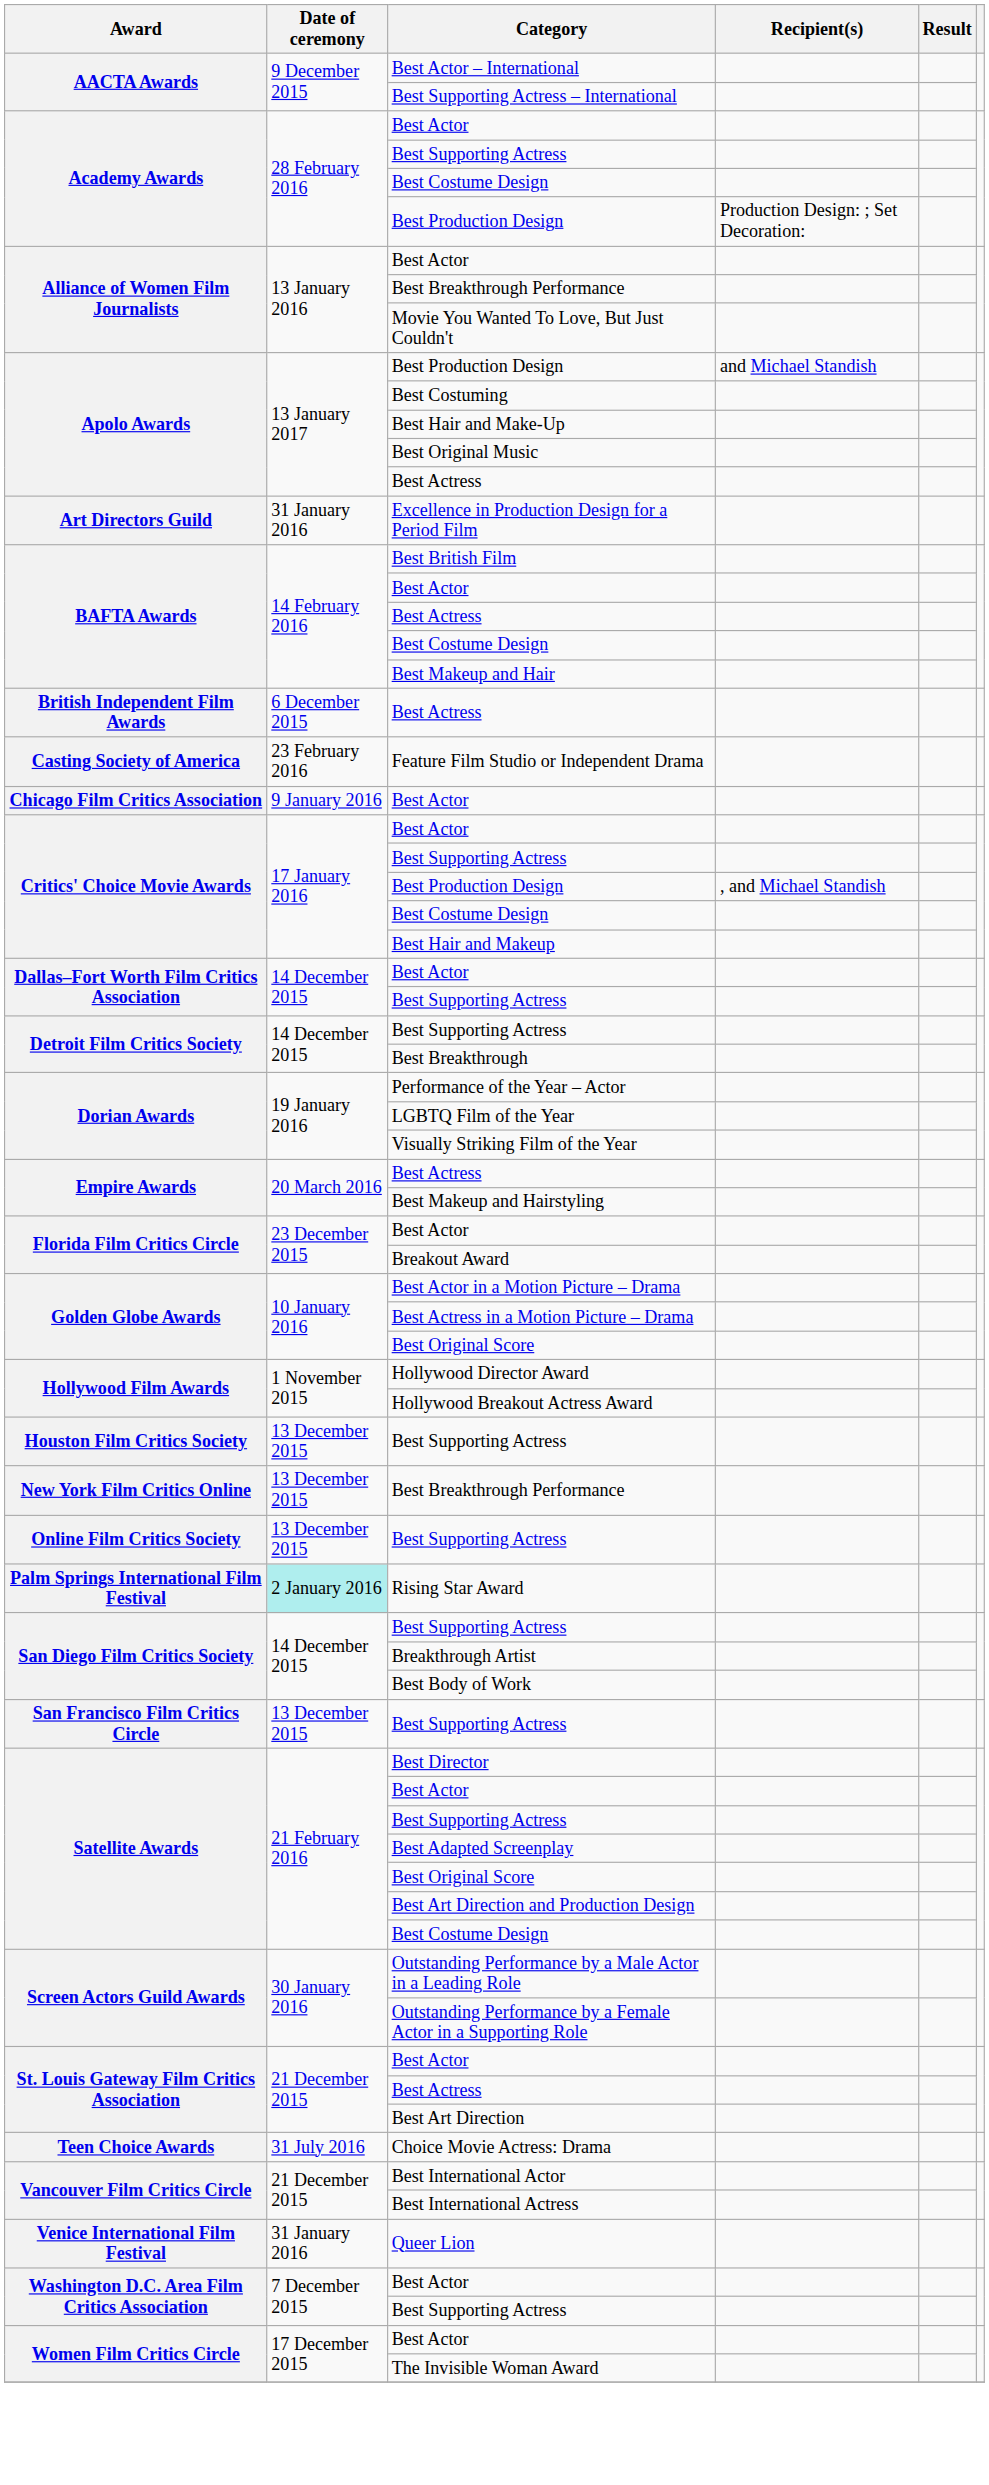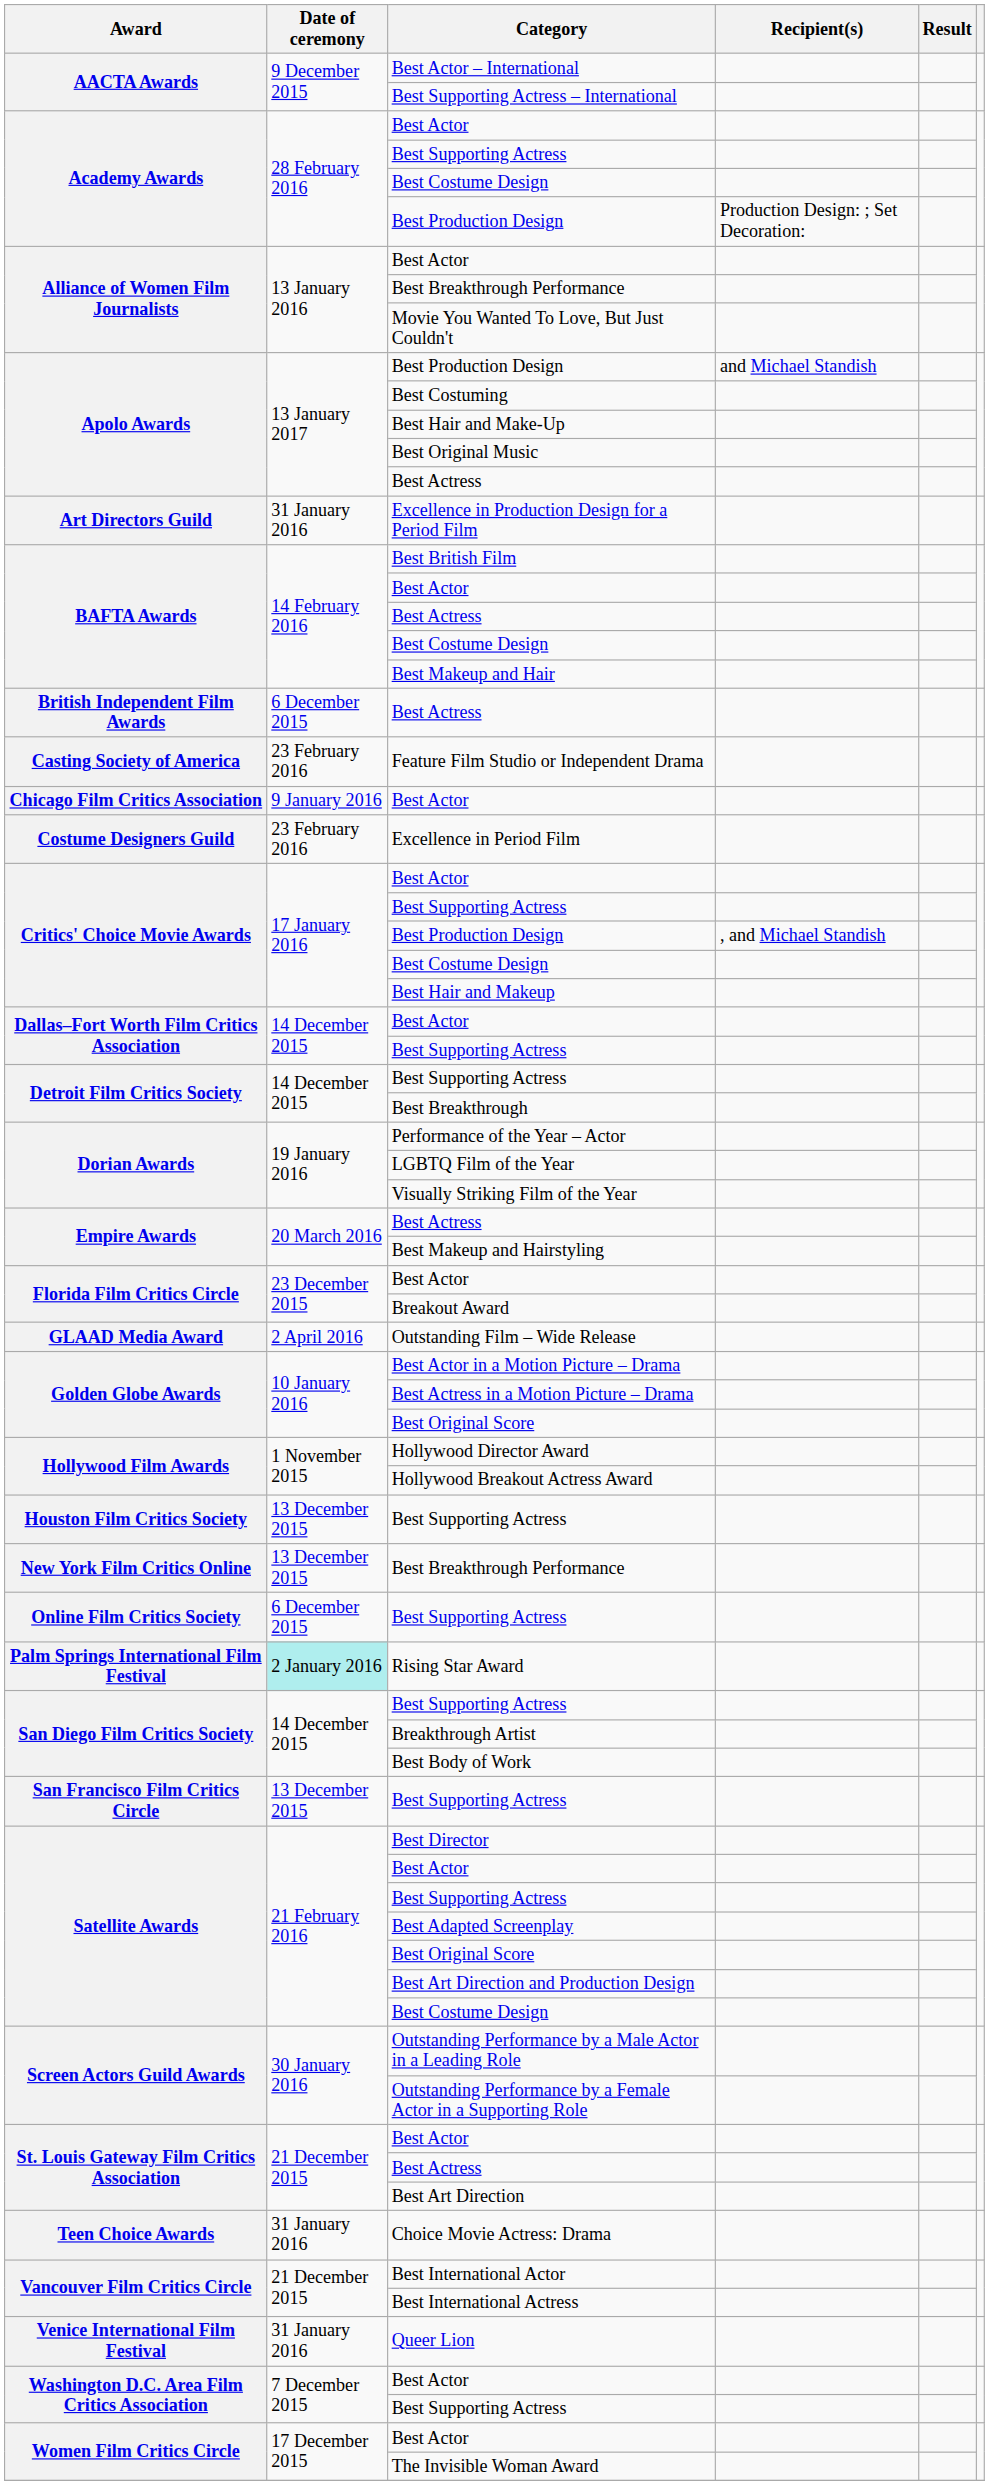 <table class="wikitable plainrowheaders sortable">
 <tr>
 <th scope="col">Award</th>
 <th scope="col">Date of ceremony</th>
 <th scope="col">Category</th>
 <th scope="col">Recipient(s)</th>
 <th scope="col">Result</th>
 <th scope="col" class="unsortable"></th>
 </tr>
 <tr>
 <th scope="row" rowspan=2><a href='#'>AACTA Awards</a></th>
 <td rowspan=2><a href='#'>9 December 2015</a></td>
 <td><a href='#'>Best Actor – International</a></td>
 <td></td>
 <td></td>
 <td style="text-align:center;" rowspan=2></td>
 </tr>
 <tr>
 <td><a href='#'>Best Supporting Actress – International</a></td>
 <td></td>
 <td></td>
 </tr>
 <tr>
 <th scope="row" rowspan=4><a href='#'>Academy Awards</a></th>
 <td rowspan=4><a href='#'>28 February 2016</a></td>
 <td><a href='#'>Best Actor</a></td>
 <td></td>
 <td></td>
 <td style="text-align:center;" rowspan=4></td>
 </tr>
 <tr>
 <td><a href='#'>Best Supporting Actress</a></td>
 <td></td>
 <td></td>
 </tr>
 <tr>
 <td><a href='#'>Best Costume Design</a></td>
 <td></td>
 <td></td>
 </tr>
 <tr>
 <td><a href='#'>Best Production Design</a></td>
 <td>Production Design: ; Set Decoration: </td>
 <td></td>
 </tr>
 <tr>
 <th scope="row" rowspan=3><a href='#'>Alliance of Women Film Journalists</a></th>
 <td rowspan=3>13 January 2016</td>
 <td>Best Actor</td>
 <td></td>
 <td></td>
 <td style="text-align:center;" rowspan=3></td>
 </tr>
 <tr>
 <td>Best Breakthrough Performance</td>
 <td></td>
 <td></td>
 </tr>
 <tr>
 <td>Movie You Wanted To Love, But Just Couldn't</td>
 <td></td>
 <td></td>
 </tr>
 <tr>
 <th scope="row" rowspan="5"><a href='#'>Apolo Awards</a></th>
 <td rowspan="5">13 January 2017</td>
 <td>Best Production Design</td>
 <td> and <a href='#'>Michael Standish</a></td>
 <td></td>
 <td rowspan="5" style="text-align:center;"></td>
 </tr>
 <tr>
 <td>Best Costuming</td>
 <td></td>
 <td></td>
 </tr>
 <tr>
 <td>Best Hair and Make-Up</td>
 <td></td>
 <td></td>
 </tr>
 <tr>
 <td>Best Original Music</td>
 <td></td>
 <td></td>
 </tr>
 <tr>
 <td>Best Actress</td>
 <td></td>
 <td></td>
 </tr>
 <tr>
 <th scope="row"><a href='#'>Art Directors Guild</a></th>
 <td>31 January 2016</td>
 <td><a href='#'>Excellence in Production Design for a Period Film</a></td>
 <td></td>
 <td></td>
 <td style="text-align:center;"></td>
 </tr>
 <tr>
 <th scope="row" rowspan=5><a href='#'>BAFTA Awards</a></th>
 <td rowspan=5><a href='#'>14 February 2016</a></td>
 <td><a href='#'>Best British Film</a></td>
 <td></td>
 <td></td>
 <td style="text-align:center;" rowspan=5></td>
 </tr>
 <tr>
 <td><a href='#'>Best Actor</a></td>
 <td></td>
 <td></td>
 </tr>
 <tr>
 <td><a href='#'>Best Actress</a></td>
 <td></td>
 <td></td>
 </tr>
 <tr>
 <td><a href='#'>Best Costume Design</a></td>
 <td></td>
 <td></td>
 </tr>
 <tr>
 <td><a href='#'>Best Makeup and Hair</a></td>
 <td></td>
 <td></td>
 </tr>
 <tr>
 <th scope="row"><a href='#'>British Independent Film Awards</a></th>
 <td><a href='#'>6 December 2015</a></td>
 <td><a href='#'>Best Actress</a></td>
 <td></td>
 <td></td>
 <td style="text-align:center;"></td>
 </tr>
 <tr>
 <th scope="row"><a href='#'>Casting Society of America</a></th>
 <td>23 February 2016</td>
 <td>Feature Film Studio or Independent Drama</td>
 <td></td>
 <td></td>
 <td style="text-align:center;"></td>
 </tr>
 <tr>
 <th scope="row"><a href='#'>Chicago Film Critics Association</a></th>
 <td><a href='#'>9 January 2016</a></td>
 <td><a href='#'>Best Actor</a></td>
 <td></td>
 <td></td>
 <td style="text-align:center;"></td>
 </tr>
 <tr>
+<th scope="row"><a href='#'>Costume Designers Guild</a></th>
+<td>23 February 2016</td>
+<td>Excellence in Period Film</td>
+<td></td>
+<td></td>
+<td style="text-align:center;"></td>
+</tr>
+<tr>
 <th scope="row" rowspan="5"><a href='#'>Critics' Choice Movie Awards</a></th>
 <td rowspan="5"><a href='#'>17 January 2016</a></td>
 <td><a href='#'>Best Actor</a></td>
 <td></td>
 <td></td>
 <td style="text-align:center;" rowspan=5></td>
 </tr>
 <tr>
 <td><a href='#'>Best Supporting Actress</a></td>
 <td></td>
 <td></td>
 </tr>
 <tr>
 <td><a href='#'>Best Production Design</a></td>
 <td>, and <a href='#'>Michael Standish</a></td>
 <td></td>
 </tr>
 <tr>
 <td><a href='#'>Best Costume Design</a></td>
 <td></td>
 <td></td>
 </tr>
 <tr>
 <td><a href='#'>Best Hair and Makeup</a></td>
 <td></td>
 <td></td>
 </tr>
 <tr>
 <th scope="row" rowspan="2"><a href='#'>Dallas–Fort Worth Film Critics Association</a></th>
 <td rowspan="2"><a href='#'>14 December 2015</a></td>
 <td><a href='#'>Best Actor</a></td>
 <td></td>
 <td></td>
 <td style="text-align:center;" rowspan=2></td>
 </tr>
 <tr>
 <td><a href='#'>Best Supporting Actress</a></td>
 <td></td>
 <td></td>
 </tr>
 <tr>
 <th scope="row" rowspan="2"><a href='#'>Detroit Film Critics Society</a></th>
 <td rowspan="2">14 December 2015</td>
 <td>Best Supporting Actress</td>
 <td></td>
 <td></td>
 <td style="text-align:center;" rowspan=2></td>
 </tr>
 <tr>
 <td>Best Breakthrough</td>
 <td></td>
 <td></td>
 </tr>
 <tr>
 <th scope="row" rowspan="3"><a href='#'>Dorian Awards</a></th>
 <td rowspan="3">19 January 2016</td>
 <td>Performance of the Year – Actor</td>
 <td></td>
 <td></td>
 <td style="text-align:center;" rowspan=3></td>
 </tr>
 <tr>
 <td>LGBTQ Film of the Year</td>
 <td></td>
 <td></td>
 </tr>
 <tr>
 <td>Visually Striking Film of the Year</td>
 <td></td>
 <td></td>
 </tr>
 <tr>
 <th scope="row" rowspan="2"><a href='#'>Empire Awards</a></th>
 <td rowspan="2"><a href='#'>20 March 2016</a></td>
 <td><a href='#'>Best Actress</a></td>
 <td></td>
 <td></td>
 <td style="text-align:center;" rowspan=2></td>
 </tr>
 <tr>
 <td>Best Makeup and Hairstyling</td>
 <td></td>
 <td></td>
 </tr>
 <tr>
 <th scope="row" rowspan="2"><a href='#'>Florida Film Critics Circle</a></th>
 <td rowspan="2"><a href='#'>23 December 2015</a></td>
 <td>Best Actor</td>
 <td></td>
 <td></td>
 <td style="text-align:center;" rowspan=2></td>
 </tr>
 <tr>
 <td>Breakout Award</td>
 <td></td>
 <td></td>
 </tr>
 <tr>
+<th scope="row"><a href='#'>GLAAD Media Award</a></th>
+<td rowapan="2"><a href='#'>2 April 2016</a></td>
+<td>Outstanding Film – Wide Release</td>
+<td></td>
+<td></td>
+<td style="text-align:center;"></td>
+</tr>
+<tr>
 <th scope="row" rowspan="3"><a href='#'>Golden Globe Awards</a></th>
 <td rowspan="3"><a href='#'>10 January 2016</a></td>
 <td><a href='#'>Best Actor in a Motion Picture – Drama</a></td>
 <td></td>
 <td></td>
 <td style="text-align:center;" rowspan=3></td>
 </tr>
 <tr>
 <td><a href='#'>Best Actress in a Motion Picture – Drama</a></td>
 <td></td>
 <td></td>
 </tr>
 <tr>
 <td><a href='#'>Best Original Score</a></td>
 <td></td>
 <td></td>
 </tr>
 <tr>
 <th scope="row" rowspan=2><a href='#'>Hollywood Film Awards</a></th>
 <td rowspan=2>1 November 2015</td>
 <td>Hollywood Director Award</td>
 <td></td>
 <td></td>
 <td style="text-align:center;" rowspan=2></td>
 </tr>
 <tr>
 <td>Hollywood Breakout Actress Award</td>
 <td></td>
 <td></td>
 </tr>
 <tr>
 <th scope="row"><a href='#'>Houston Film Critics Society</a></th>
 <td><a href='#'>13 December 2015</a></td>
 <td>Best Supporting Actress</td>
 <td></td>
 <td></td>
 <td style="text-align:center;"></td>
 </tr>
 <tr>
 <th scope="row"><a href='#'>New York Film Critics Online</a></th>
 <td><a href='#'>13 December 2015</a></td>
 <td>Best Breakthrough Performance</td>
 <td></td>
 <td></td>
 <td style="text-align:center;"></td>
 </tr>
 <tr>
 <th scope="row"><a href='#'>Online Film Critics Society</a></th>
-<td><a href='#'>13 December 2015</a></td>
+<td><a href='#'>6 December 2015</a></td>
 <td><a href='#'>Best Supporting Actress</a></td>
 <td></td>
 <td></td>
 <td style="text-align:center;"></td>
 </tr>
 <tr>
 <th scope="row"><a href='#'>Palm Springs International Film Festival</a></th>
 <td style="background: paleturquoise;">2 January 2016</td>
 <td>Rising Star Award</td>
 <td></td>
 <td></td>
 <td style="text-align:center;"></td>
 </tr>
 <tr>
 <th scope="row" rowspan="3"><a href='#'>San Diego Film Critics Society</a></th>
 <td rowspan="3">14 December 2015</td>
 <td><a href='#'>Best Supporting Actress</a></td>
 <td></td>
 <td></td>
 <td style="text-align:center;" rowspan="3"></td>
 </tr>
 <tr>
 <td>Breakthrough Artist</td>
 <td></td>
 <td></td>
 </tr>
 <tr>
 <td>Best Body of Work</td>
 <td></td>
 <td></td>
 </tr>
 <tr>
 <th scope="row"><a href='#'>San Francisco Film Critics Circle</a></th>
 <td><a href='#'>13 December 2015</a></td>
 <td><a href='#'>Best Supporting Actress</a></td>
 <td></td>
 <td></td>
 <td style="text-align:center;"></td>
 </tr>
 <tr>
 <th scope="row" rowspan="7"><a href='#'>Satellite Awards</a></th>
 <td rowspan="7"><a href='#'>21 February 2016</a></td>
 <td><a href='#'>Best Director</a></td>
 <td></td>
 <td></td>
 <td style="text-align:center;" rowspan="7"></td>
 </tr>
 <tr>
 <td><a href='#'>Best Actor</a></td>
 <td></td>
 <td></td>
 </tr>
 <tr>
 <td><a href='#'>Best Supporting Actress</a></td>
 <td></td>
 <td></td>
 </tr>
 <tr>
 <td><a href='#'>Best Adapted Screenplay</a></td>
 <td></td>
 <td></td>
 </tr>
 <tr>
 <td><a href='#'>Best Original Score</a></td>
 <td></td>
 <td></td>
 </tr>
 <tr>
 <td><a href='#'>Best Art Direction and Production Design</a></td>
 <td></td>
 <td></td>
 </tr>
 <tr>
 <td><a href='#'>Best Costume Design</a></td>
 <td></td>
 <td></td>
 </tr>
 <tr>
 <th scope="row" rowspan=2><a href='#'>Screen Actors Guild Awards</a></th>
 <td rowspan=2><a href='#'>30 January 2016</a></td>
 <td><a href='#'>Outstanding Performance by a Male Actor in a Leading Role</a></td>
 <td></td>
 <td></td>
 <td style="text-align:center;" rowspan=2></td>
 </tr>
 <tr>
 <td><a href='#'>Outstanding Performance by a Female Actor in a Supporting Role</a></td>
 <td></td>
 <td></td>
 </tr>
 <tr>
 <th scope="row" rowspan="3"><a href='#'>St. Louis Gateway Film Critics Association</a></th>
 <td rowspan="3"><a href='#'>21 December 2015</a></td>
 <td><a href='#'>Best Actor</a></td>
 <td></td>
 <td></td>
 <td style="text-align:center;" rowspan=3></td>
 </tr>
 <tr>
 <td><a href='#'>Best Actress</a></td>
 <td></td>
 <td></td>
 </tr>
 <tr>
 <td>Best Art Direction</td>
 <td></td>
 <td></td>
 </tr>
 <tr>
 <th scope="row"><a href='#'>Teen Choice Awards</a></th>
-<td><a href='#'>31 July 2016</a></td>
+<td>31 January 2016</td>
 <td>Choice Movie Actress: Drama</td>
 <td></td>
 <td></td>
 <td style="text-align:center;"></td>
 </tr>
 <tr>
 <th scope="row" rowspan=2><a href='#'>Vancouver Film Critics Circle</a></th>
 <td rowspan=2>21 December 2015</td>
 <td>Best International Actor</td>
 <td></td>
 <td></td>
 <td style="text-align:center;" rowspan=2></td>
 </tr>
 <tr>
 <td>Best International Actress</td>
 <td></td>
 <td></td>
 </tr>
 <tr>
 <th scope="row"><a href='#'>Venice International Film Festival</a></th>
 <td>31 January 2016</td>
 <td><a href='#'>Queer Lion</a></td>
 <td></td>
 <td></td>
 <td style="text-align:center;"></td>
 </tr>
 <tr>
 <th scope="row" rowspan="2"><a href='#'>Washington D.C. Area Film Critics Association</a></th>
 <td rowspan="2">7 December 2015</td>
 <td>Best Actor</td>
 <td></td>
 <td></td>
 <td style="text-align:center;" rowspan=2></td>
 </tr>
 <tr>
 <td>Best Supporting Actress</td>
 <td></td>
 <td></td>
 </tr>
 <tr>
 <th scope=row rowspan=2><a href='#'>Women Film Critics Circle</a></th>
 <td rowspan=2>17 December 2015</td>
 <td>Best Actor</td>
 <td></td>
 <td></td>
 <td style="text-align:center;" rowspan=2></td>
 </tr>
 <tr>
 <td>The Invisible Woman Award</td>
 <td></td>
 <td></td>
 </tr>
 <tr>
 </tr>
 </table>
